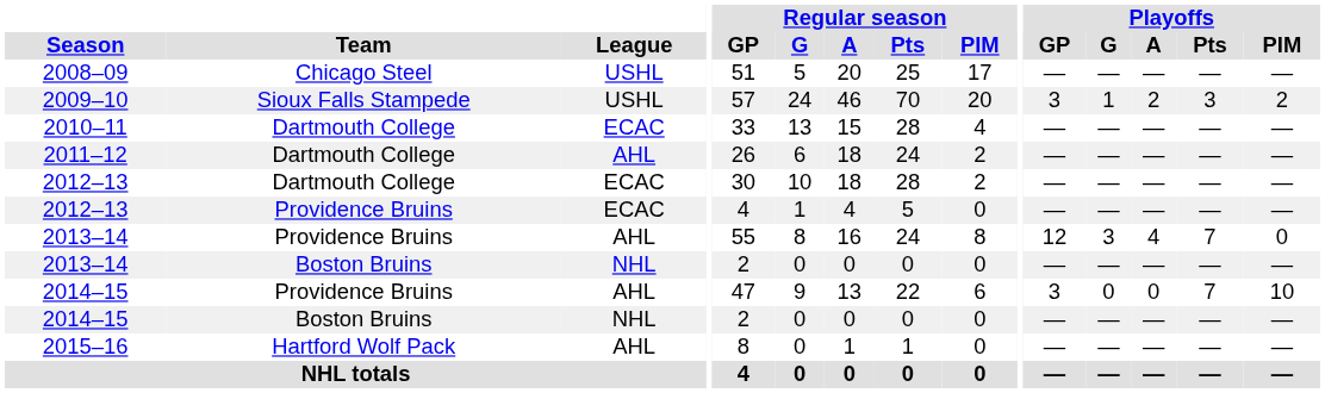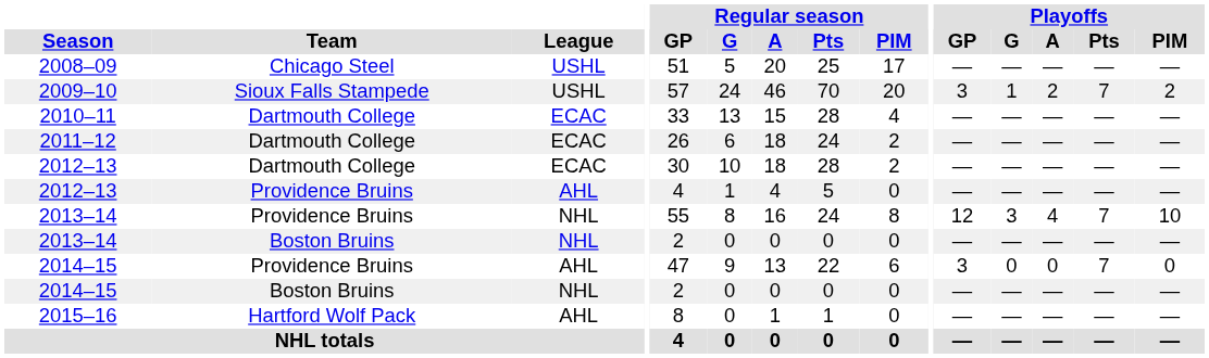 <table border="0" cellpadding="1" cellspacing="0" style="text-align:center; width:60em">
 <tr bgcolor="#e0e0e0">
 <th colspan="3" bgcolor="#ffffff"></th>
 <th rowspan="99" bgcolor="#ffffff"></th>
 <th colspan="5"><a href='#'>Regular season</a></th>
 <th rowspan="99" bgcolor="#ffffff"></th>
 <th colspan="5"><a href='#'>Playoffs</a></th>
 </tr>
 <tr bgcolor="#e0e0e0">
 <th><a href='#'>Season</a></th>
 <th>Team</th>
 <th>League</th>
 <th>GP</th>
 <th><a href='#'>G</a></th>
 <th><a href='#'>A</a></th>
 <th><a href='#'>Pts</a></th>
 <th><a href='#'>PIM</a></th>
 <th>GP</th>
 <th>G</th>
 <th>A</th>
 <th>Pts</th>
 <th>PIM</th>
 </tr>
 <tr>
 <td><a href='#'>2008–09</a></td>
 <td><a href='#'>Chicago Steel</a></td>
 <td><a href='#'>USHL</a></td>
 <td>51</td>
 <td>5</td>
 <td>20</td>
 <td>25</td>
 <td>17</td>
 <td>—</td>
 <td>—</td>
 <td>—</td>
 <td>—</td>
 <td>—</td>
 </tr>
 <tr bgcolor="#f0f0f0">
 <td><a href='#'>2009–10</a></td>
 <td><a href='#'>Sioux Falls Stampede</a></td>
 <td>USHL</td>
 <td>57</td>
 <td>24</td>
 <td>46</td>
 <td>70</td>
 <td>20</td>
 <td>3</td>
 <td>1</td>
 <td>2</td>
-<td>3</td>
+<td>7</td>
 <td>2</td>
 </tr>
 <tr>
 <td><a href='#'>2010–11</a></td>
 <td><a href='#'>Dartmouth College</a></td>
 <td><a href='#'>ECAC</a></td>
 <td>33</td>
 <td>13</td>
 <td>15</td>
 <td>28</td>
 <td>4</td>
 <td>—</td>
 <td>—</td>
 <td>—</td>
 <td>—</td>
 <td>—</td>
 </tr>
 <tr bgcolor="#f0f0f0">
 <td><a href='#'>2011–12</a></td>
 <td>Dartmouth College</td>
-<td><a href='#'>AHL</a></td>
+<td>ECAC</td>
 <td>26</td>
 <td>6</td>
 <td>18</td>
 <td>24</td>
 <td>2</td>
 <td>—</td>
 <td>—</td>
 <td>—</td>
 <td>—</td>
 <td>—</td>
 </tr>
 <tr>
 <td><a href='#'>2012–13</a></td>
 <td>Dartmouth College</td>
 <td>ECAC</td>
 <td>30</td>
 <td>10</td>
 <td>18</td>
 <td>28</td>
 <td>2</td>
 <td>—</td>
 <td>—</td>
 <td>—</td>
 <td>—</td>
 <td>—</td>
 </tr>
 <tr bgcolor="#f0f0f0">
 <td><a href='#'>2012–13</a></td>
 <td><a href='#'>Providence Bruins</a></td>
-<td>ECAC</td>
+<td><a href='#'>AHL</a></td>
 <td>4</td>
 <td>1</td>
 <td>4</td>
 <td>5</td>
 <td>0</td>
 <td>—</td>
 <td>—</td>
 <td>—</td>
 <td>—</td>
 <td>—</td>
 </tr>
 <tr>
 <td><a href='#'>2013–14</a></td>
 <td>Providence Bruins</td>
-<td>AHL</td>
+<td>NHL</td>
 <td>55</td>
 <td>8</td>
 <td>16</td>
 <td>24</td>
 <td>8</td>
 <td>12</td>
 <td>3</td>
 <td>4</td>
 <td>7</td>
-<td>0</td>
+<td>10</td>
 </tr>
 <tr bgcolor="#f0f0f0">
 <td><a href='#'>2013–14</a></td>
 <td><a href='#'>Boston Bruins</a></td>
 <td><a href='#'>NHL</a></td>
 <td>2</td>
 <td>0</td>
 <td>0</td>
 <td>0</td>
 <td>0</td>
 <td>—</td>
 <td>—</td>
 <td>—</td>
 <td>—</td>
 <td>—</td>
 </tr>
 <tr>
 <td><a href='#'>2014–15</a></td>
 <td>Providence Bruins</td>
 <td>AHL</td>
 <td>47</td>
 <td>9</td>
 <td>13</td>
 <td>22</td>
 <td>6</td>
 <td>3</td>
 <td>0</td>
 <td>0</td>
 <td>7</td>
-<td>10</td>
+<td>0</td>
 </tr>
 <tr bgcolor="#f0f0f0">
 <td><a href='#'>2014–15</a></td>
 <td>Boston Bruins</td>
 <td>NHL</td>
 <td>2</td>
 <td>0</td>
 <td>0</td>
 <td>0</td>
 <td>0</td>
 <td>—</td>
 <td>—</td>
 <td>—</td>
 <td>—</td>
 <td>—</td>
 </tr>
 <tr>
 <td><a href='#'>2015–16</a></td>
 <td><a href='#'>Hartford Wolf Pack</a></td>
 <td>AHL</td>
 <td>8</td>
 <td>0</td>
 <td>1</td>
 <td>1</td>
 <td>0</td>
 <td>—</td>
 <td>—</td>
 <td>—</td>
 <td>—</td>
 <td>—</td>
 </tr>
 <tr bgcolor="#e0e0e0">
 <th colspan="3">NHL totals</th>
 <th>4</th>
 <th>0</th>
 <th>0</th>
 <th>0</th>
 <th>0</th>
 <th>—</th>
 <th>—</th>
 <th>—</th>
 <th>—</th>
 <th>—</th>
 </tr>
 </table>
